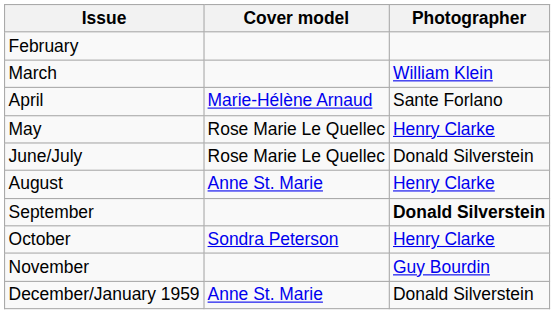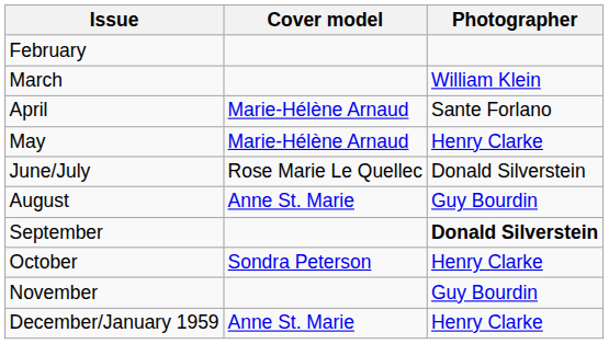 <table class="sortable wikitable">
 <tr>
 <th>Issue</th>
 <th>Cover model</th>
 <th>Photographer</th>
 </tr>
 <tr>
 <td>February</td>
 <td></td>
 <td></td>
 </tr>
 <tr>
 <td>March</td>
 <td></td>
 <td><a href='#'>William Klein</a></td>
 </tr>
 <tr>
 <td>April</td>
 <td><a href='#'>Marie-Hélène Arnaud </a></td>
 <td>Sante Forlano</td>
 </tr>
 <tr>
 <td>May</td>
-<td>Rose Marie Le Quellec</td>
+<td><a href='#'>Marie-Hélène Arnaud</a></td>
 <td><a href='#'>Henry Clarke</a></td>
 </tr>
 <tr>
 <td>June/July</td>
 <td>Rose Marie Le Quellec</td>
 <td>Donald Silverstein</td>
 </tr>
 <tr>
 <td>August</td>
 <td><a href='#'>Anne St. Marie</a></td>
-<td><a href='#'>Henry Clarke</a></td>
+<td><a href='#'>Guy Bourdin</a></td>
 </tr>
 <tr>
 <td>September</td>
 <td></td>
 <td><strong>Donald Silverstein</strong></td>
 </tr>
 <tr>
 <td>October</td>
 <td><a href='#'>Sondra Peterson</a></td>
 <td><a href='#'>Henry Clarke</a></td>
 </tr>
 <tr>
 <td>November</td>
 <td></td>
 <td><a href='#'>Guy Bourdin</a></td>
 </tr>
 <tr>
 <td>December/January 1959</td>
 <td><a href='#'>Anne St. Marie</a></td>
-<td>Donald Silverstein</td>
+<td><a href='#'>Henry Clarke</a></td>
 </tr>
 </table>
